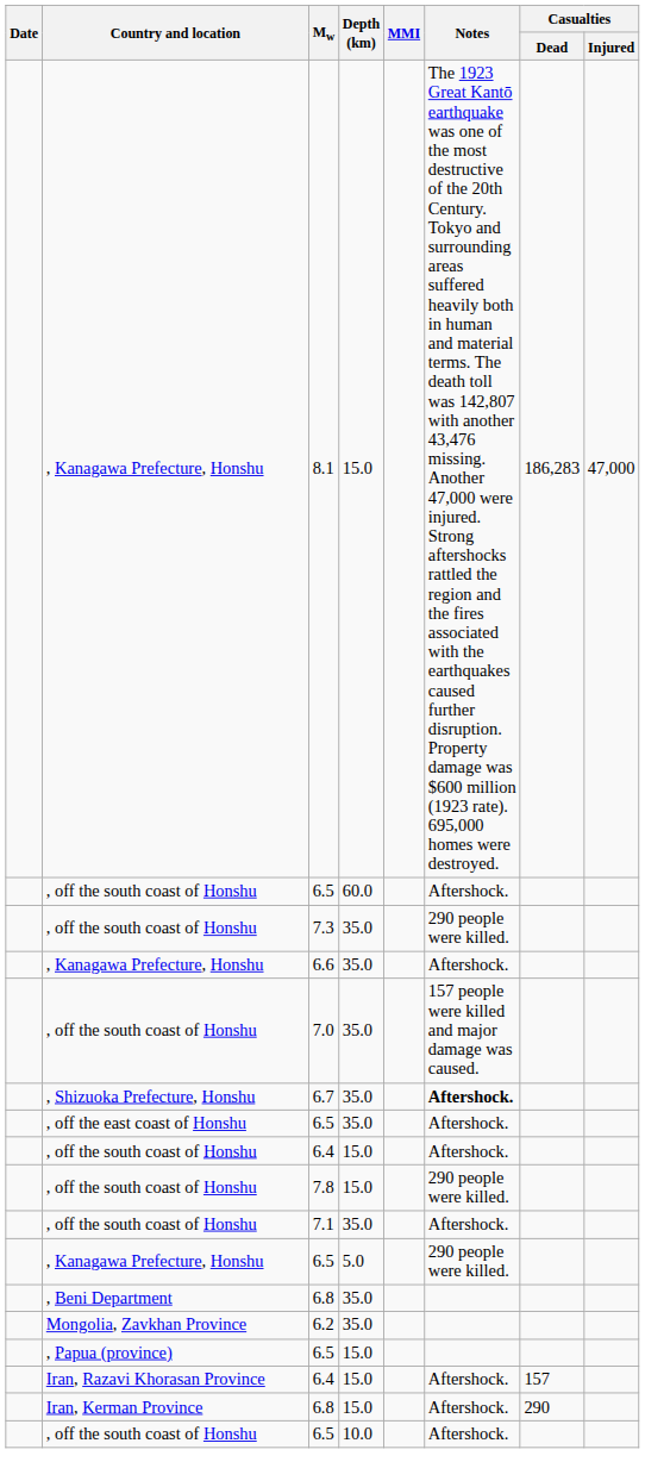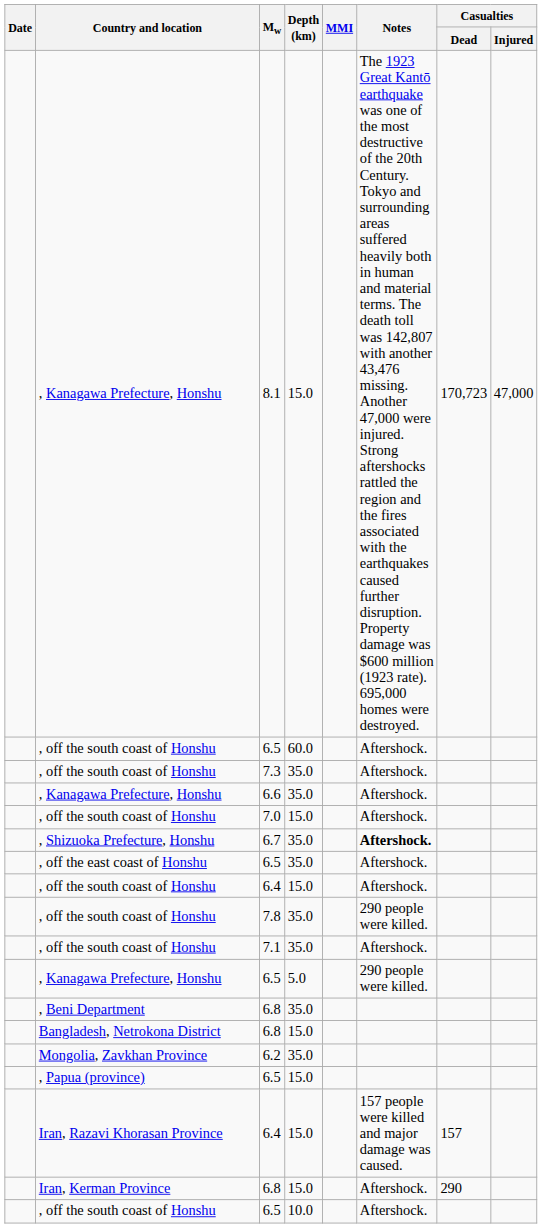 <table class="wikitable sortable sort-under" style="border:1px black; margin-left:1em;">
 <tr>
 <th rowspan="2"><small>Date</small></th>
 <th rowspan="2" style="width: 310px"><small>Country and location</small></th>
 <th rowspan="2"><small>M<sub>w</sub></small></th>
 <th rowspan="2"><small>Depth (km)</small></th>
 <th rowspan="2"><small><a href='#'>MMI</a></small></th>
 <th rowspan="2" class="unsortable"><small>Notes</small></th>
 <th colspan="2"><small>Casualties</small></th>
 </tr>
 <tr>
 <th><small>Dead</small></th>
 <th><small>Injured</small></th>
 </tr>
 <tr>
 <td></td>
 <td>, <a href='#'>Kanagawa Prefecture</a>, <a href='#'>Honshu</a></td>
 <td>8.1</td>
 <td>15.0</td>
 <td></td>
 <td>The <a href='#'>1923 Great Kantō earthquake</a> was one of the most destructive of the 20th Century. Tokyo and surrounding areas suffered heavily both in human and material terms. The death toll was 142,807 with another 43,476 missing. Another 47,000 were injured. Strong aftershocks rattled the region and the fires associated with the earthquakes caused further disruption. Property damage was $600 million (1923 rate). 695,000 homes were destroyed.</td>
-<td>186,283</td>
+<td>170,723</td>
 <td>47,000</td>
 </tr>
 <tr>
 <td></td>
 <td>, off the south coast of <a href='#'>Honshu</a></td>
 <td>6.5</td>
 <td>60.0</td>
 <td></td>
 <td>Aftershock.</td>
 <td></td>
 <td></td>
 </tr>
 <tr>
 <td></td>
 <td>, off the south coast of <a href='#'>Honshu</a></td>
 <td>7.3</td>
 <td>35.0</td>
 <td></td>
-<td>290 people were killed.</td>
+<td>Aftershock.</td>
 <td></td>
 <td></td>
 </tr>
 <tr>
 <td></td>
 <td>, <a href='#'>Kanagawa Prefecture</a>, <a href='#'>Honshu</a></td>
 <td>6.6</td>
 <td>35.0</td>
 <td></td>
 <td>Aftershock.</td>
 <td></td>
 <td></td>
 </tr>
 <tr>
 <td></td>
 <td>, off the south coast of <a href='#'>Honshu</a></td>
 <td>7.0</td>
-<td>35.0</td>
+<td>15.0</td>
 <td></td>
-<td>157 people were killed and major damage was caused.</td>
+<td>Aftershock.</td>
 <td></td>
 <td></td>
 </tr>
 <tr>
 <td></td>
 <td>, <a href='#'>Shizuoka Prefecture</a>, <a href='#'>Honshu</a></td>
 <td>6.7</td>
 <td>35.0</td>
 <td></td>
 <td><strong>Aftershock.</strong></td>
 <td></td>
 <td></td>
 </tr>
 <tr>
 <td></td>
 <td>, off the east coast of <a href='#'>Honshu</a></td>
 <td>6.5</td>
 <td>35.0</td>
 <td></td>
 <td>Aftershock.</td>
 <td></td>
 <td></td>
 </tr>
 <tr>
 <td></td>
 <td>, off the south coast of <a href='#'>Honshu</a></td>
 <td>6.4</td>
 <td>15.0</td>
 <td></td>
 <td>Aftershock.</td>
 <td></td>
 <td></td>
 </tr>
 <tr>
 <td></td>
 <td>, off the south coast of <a href='#'>Honshu</a></td>
 <td>7.8</td>
-<td>15.0</td>
+<td>35.0</td>
 <td></td>
 <td>290 people were killed.</td>
 <td></td>
 <td></td>
 </tr>
 <tr>
 <td></td>
 <td>, off the south coast of <a href='#'>Honshu</a></td>
 <td>7.1</td>
 <td>35.0</td>
 <td></td>
 <td>Aftershock.</td>
 <td></td>
 <td></td>
 </tr>
 <tr>
 <td></td>
 <td>, <a href='#'>Kanagawa Prefecture</a>, <a href='#'>Honshu</a></td>
 <td>6.5</td>
 <td>5.0</td>
 <td></td>
 <td>290 people were killed.</td>
 <td></td>
 <td></td>
 </tr>
 <tr>
 <td></td>
 <td>, <a href='#'>Beni Department</a></td>
 <td>6.8</td>
 <td>35.0</td>
 <td></td>
 <td></td>
 <td></td>
 <td></td>
 </tr>
 <tr>
 <td></td>
+<td> <a href='#'>Bangladesh</a>, <a href='#'>Netrokona District</a></td>
+<td>6.8</td>
+<td>15.0</td>
+<td></td>
+<td></td>
+<td></td>
+<td></td>
+</tr>
+<tr>
+<td></td>
 <td> <a href='#'>Mongolia</a>, <a href='#'>Zavkhan Province</a></td>
 <td>6.2</td>
 <td>35.0</td>
 <td></td>
 <td></td>
 <td></td>
 <td></td>
 </tr>
 <tr>
 <td></td>
 <td>, <a href='#'>Papua (province)</a></td>
 <td>6.5</td>
 <td>15.0</td>
 <td></td>
 <td></td>
 <td></td>
 <td></td>
 </tr>
 <tr>
 <td></td>
 <td> <a href='#'>Iran</a>, <a href='#'>Razavi Khorasan Province</a></td>
 <td>6.4</td>
 <td>15.0</td>
 <td></td>
-<td>Aftershock.</td>
+<td>157 people were killed and major damage was caused.</td>
 <td>157</td>
 <td></td>
 </tr>
 <tr>
 <td></td>
 <td> <a href='#'>Iran</a>, <a href='#'>Kerman Province</a></td>
 <td>6.8</td>
 <td>15.0</td>
 <td></td>
 <td>Aftershock.</td>
 <td>290</td>
 <td></td>
 </tr>
 <tr>
 <td></td>
 <td>, off the south coast of <a href='#'>Honshu</a></td>
 <td>6.5</td>
 <td>10.0</td>
 <td></td>
 <td>Aftershock.</td>
 <td></td>
 <td></td>
 </tr>
 </table>
